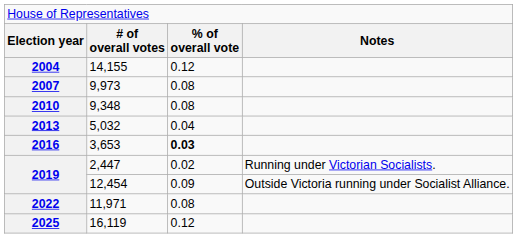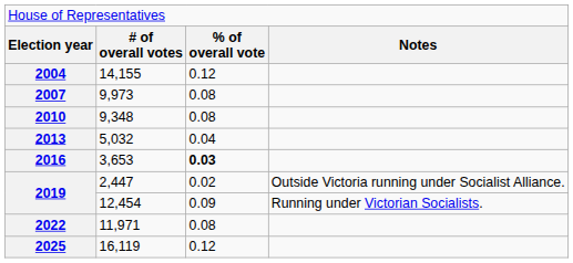 <table class=wikitable>
 <tr>
 <td colspan=6><a href='#'>House of Representatives</a></td>
 </tr>
 <tr>
 <th>Election year</th>
 <th># of<br>overall votes</th>
 <th>% of<br>overall vote</th>
 <th>Notes</th>
 </tr>
 <tr>
 <th><a href='#'>2004</a></th>
 <td>14,155</td>
 <td>0.12</td>
 <td></td>
 </tr>
 <tr>
 <th><a href='#'>2007</a></th>
 <td>9,973</td>
 <td>0.08</td>
 <td></td>
 </tr>
 <tr>
 <th><a href='#'>2010</a></th>
 <td>9,348</td>
 <td>0.08</td>
 <td></td>
 </tr>
 <tr>
 <th><a href='#'>2013</a></th>
 <td>5,032</td>
 <td>0.04</td>
 <td></td>
 </tr>
 <tr>
 <th><a href='#'>2016</a></th>
 <td>3,653</td>
 <td><strong>0.03</strong></td>
 <td></td>
 </tr>
 <tr>
 <th rowspan="2"><a href='#'>2019</a></th>
 <td>2,447</td>
 <td>0.02</td>
-<td>Running under <a href='#'>Victorian Socialists</a>.</td>
+<td>Outside Victoria running under Socialist Alliance.</td>
 </tr>
 <tr>
 <td>12,454</td>
 <td>0.09</td>
-<td>Outside Victoria running under Socialist Alliance.</td>
+<td>Running under <a href='#'>Victorian Socialists</a>.</td>
 </tr>
 <tr>
 <th><a href='#'>2022</a></th>
 <td>11,971</td>
 <td>0.08</td>
 <td></td>
 </tr>
 <tr>
 <th><a href='#'>2025</a></th>
 <td>16,119</td>
 <td>0.12</td>
 <td></td>
 </tr>
 </table>
